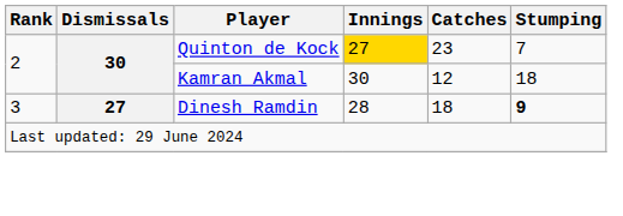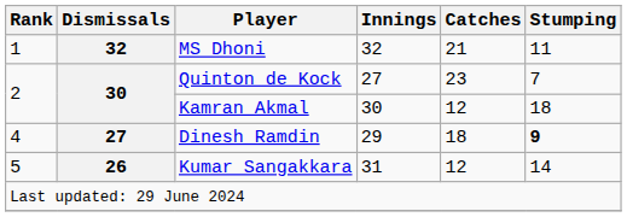 <table class="wikitable">
 <tr>
 <th>Rank</th>
 <th>Dismissals</th>
 <th>Player</th>
 <th>Innings</th>
 <th>Catches</th>
 <th>Stumping</th>
 </tr>
 <tr>
+<td>1</td>
+<th>32</th>
+<td> <a href='#'>MS Dhoni</a></td>
+<td>32</td>
+<td>21</td>
+<td>11</td>
+</tr>
+<tr>
 <td rowspan=2>2</td>
 <th rowspan=2>30</th>
 <td> <a href='#'>Quinton de Kock</a></td>
-<td style="background: gold;">27</td>
+<td>27</td>
 <td>23</td>
 <td>7</td>
 </tr>
 <tr>
 <td> <a href='#'>Kamran Akmal</a></td>
 <td>30</td>
 <td>12</td>
 <td>18</td>
 </tr>
 <tr>
-<td>3</td>
+<td>4</td>
 <th>27</th>
 <td> <a href='#'>Dinesh Ramdin</a></td>
-<td>28</td>
+<td>29</td>
 <td>18</td>
 <td><strong>9</strong></td>
+</tr>
+<tr>
+<td>5</td>
+<th>26</th>
+<td> <a href='#'>Kumar Sangakkara</a></td>
+<td>31</td>
+<td>12</td>
+<td>14</td>
 </tr>
 <tr>
 <td colspan="6"><small>Last updated: 29 June 2024</small></td>
 </tr>
 <tr>
 </tr>
 </table>
